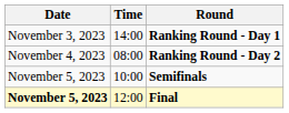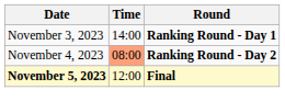 <table class="wikitable">
 <tr>
 <th>Date</th>
 <th>Time</th>
 <th>Round</th>
 </tr>
 <tr>
 <td>November 3, 2023</td>
 <td>14:00</td>
 <td><strong>Ranking Round - Day 1</strong></td>
 </tr>
 <tr>
 <td>November 4, 2023</td>
-<td>08:00</td>
+<td style="background: lightsalmon;">08:00</td>
 <td><strong>Ranking Round - Day 2</strong></td>
-</tr>
-<tr>
-<td>November 5, 2023</td>
-<td>10:00</td>
-<td><strong>Semifinals</strong></td>
 </tr>
 <tr style=background:lemonchiffon>
 <td><strong>November 5, 2023</strong></td>
 <td>12:00</td>
 <td><strong>Final</strong></td>
 </tr>
 </table>
